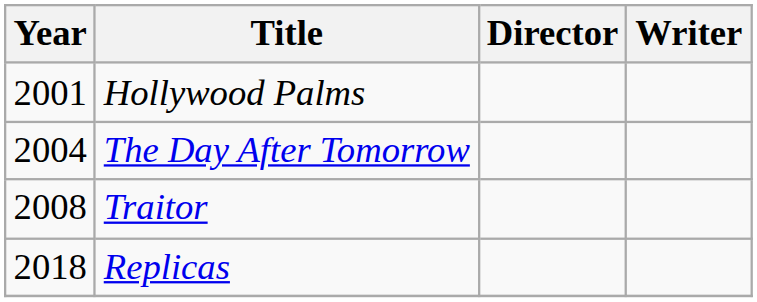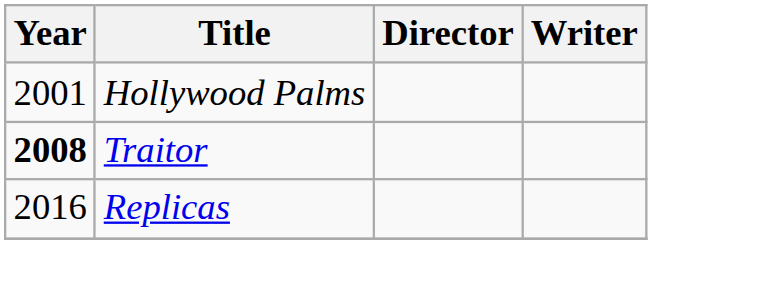 <table class="wikitable">
 <tr>
 <th>Year</th>
 <th>Title</th>
 <th>Director</th>
 <th>Writer</th>
 </tr>
 <tr>
 <td>2001</td>
 <td><em>Hollywood Palms</em></td>
 <td></td>
 <td></td>
 </tr>
 <tr>
-<td>2004</td>
-<td><em><a href='#'>The Day After Tomorrow</a></em></td>
-<td></td>
-<td></td>
-</tr>
-<tr>
-<td>2008</td>
+<td><strong>2008</strong></td>
 <td><em><a href='#'>Traitor</a></em></td>
 <td></td>
 <td></td>
 </tr>
 <tr>
-<td>2018</td>
+<td>2016</td>
 <td><em><a href='#'>Replicas</a></em></td>
 <td></td>
 <td></td>
 </tr>
 <tr>
 </tr>
 </table>
